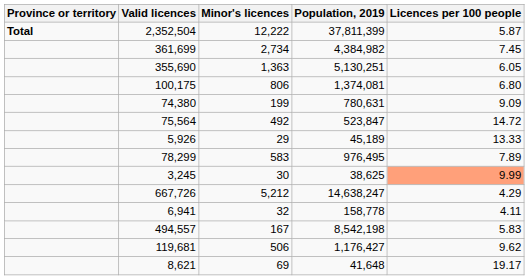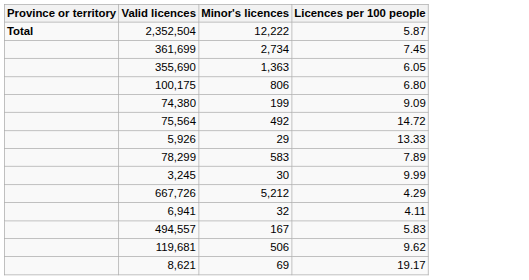 <table class="wikitable sortable" style="text-align: right">
 <tr>
 <th scope="col">Province or territory</th>
 <th scope="col" data-sort-type=number>Valid licences</th>
 <th scope="col" data-sort-type=number>Minor's licences</th>
-<th scope="col" data-sort-type=number>Population, 2019</th>
 <th scope="col" data-sort-type=number>Licences per 100 people</th>
 </tr>
 <tr>
 <td style="text-align: left"><strong>Total</strong></td>
 <td>2,352,504</td>
 <td>12,222</td>
-<td>37,811,399</td>
 <td>5.87</td>
 </tr>
 <tr>
 <td style="text-align: left"></td>
 <td>361,699</td>
 <td>2,734</td>
-<td>4,384,982</td>
 <td>7.45</td>
 </tr>
 <tr>
 <td style="text-align: left"></td>
 <td>355,690</td>
 <td>1,363</td>
-<td>5,130,251</td>
 <td>6.05</td>
 </tr>
 <tr>
 <td style="text-align: left"></td>
 <td>100,175</td>
 <td>806</td>
-<td>1,374,081</td>
 <td>6.80</td>
 </tr>
 <tr>
 <td style="text-align: left"></td>
 <td>74,380</td>
 <td>199</td>
-<td>780,631</td>
 <td>9.09</td>
 </tr>
 <tr>
 <td style="text-align: left"></td>
 <td>75,564</td>
 <td>492</td>
-<td>523,847</td>
 <td>14.72</td>
 </tr>
 <tr>
 <td style="text-align: left"></td>
 <td>5,926</td>
 <td>29</td>
-<td>45,189</td>
 <td>13.33</td>
 </tr>
 <tr>
 <td style="text-align: left"></td>
 <td>78,299</td>
 <td>583</td>
-<td>976,495</td>
 <td>7.89</td>
 </tr>
 <tr>
 <td style="text-align: left"></td>
 <td>3,245</td>
 <td>30</td>
-<td>38,625</td>
-<td style="background: lightsalmon;">9.99</td>
+<td>9.99</td>
 </tr>
 <tr>
 <td style="text-align: left"></td>
 <td>667,726</td>
 <td>5,212</td>
-<td>14,638,247</td>
 <td>4.29</td>
 </tr>
 <tr>
 <td style="text-align: left"></td>
 <td>6,941</td>
 <td>32</td>
-<td>158,778</td>
 <td>4.11</td>
 </tr>
 <tr>
 <td style="text-align: left"></td>
 <td>494,557</td>
 <td>167</td>
-<td>8,542,198</td>
 <td>5.83</td>
 </tr>
 <tr>
 <td style="text-align: left"></td>
 <td>119,681</td>
 <td>506</td>
-<td>1,176,427</td>
 <td>9.62</td>
 </tr>
 <tr>
 <td style="text-align: left"></td>
 <td>8,621</td>
 <td>69</td>
-<td>41,648</td>
 <td>19.17</td>
 </tr>
 </table>
